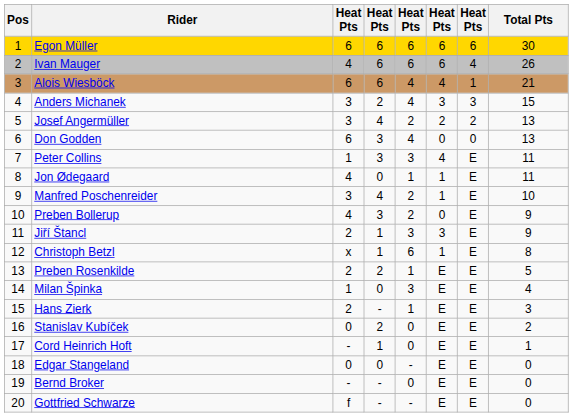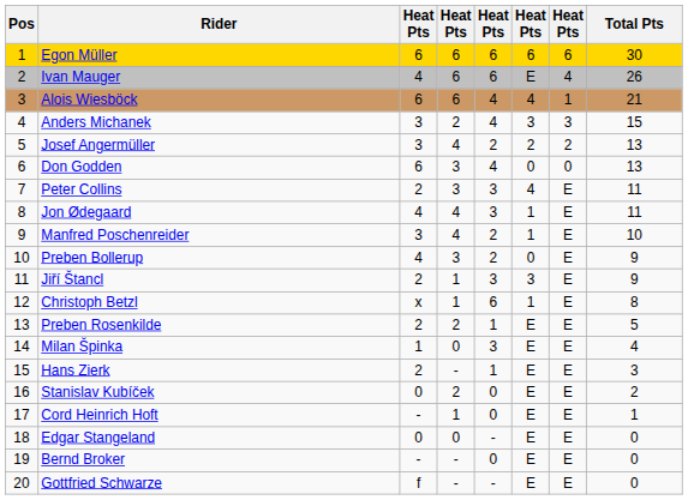 <table class="wikitable" style="font-size: 100%">
 <tr>
 <th width=20>Pos</th>
 <th width=400>Rider</th>
 <th width=20>Heat Pts</th>
 <th width=20>Heat Pts</th>
 <th width=20>Heat Pts</th>
 <th width=20>Heat Pts</th>
 <th width=20>Heat Pts</th>
 <th width=100>Total Pts</th>
 </tr>
 <tr align=center style="background-color: gold;">
 <td>1</td>
 <td align="left"> <a href='#'>Egon Müller</a></td>
 <td>6</td>
 <td>6</td>
 <td>6</td>
 <td>6</td>
 <td>6</td>
 <td>30</td>
 </tr>
 <tr align=center style="background-color: silver;">
 <td>2</td>
 <td align="left"> <a href='#'>Ivan Mauger</a></td>
 <td>4</td>
 <td>6</td>
 <td>6</td>
-<td>6</td>
+<td>E</td>
 <td>4</td>
 <td>26</td>
 </tr>
 <tr align=center style="background-color: #cc9966;">
 <td>3</td>
 <td align="left"> <a href='#'>Alois Wiesböck</a></td>
 <td>6</td>
 <td>6</td>
 <td>4</td>
 <td>4</td>
 <td>1</td>
 <td>21</td>
 </tr>
 <tr align=center>
 <td>4</td>
 <td align="left"> <a href='#'>Anders Michanek</a></td>
 <td>3</td>
 <td>2</td>
 <td>4</td>
 <td>3</td>
 <td>3</td>
 <td>15</td>
 </tr>
 <tr align=center>
 <td>5</td>
 <td align="left"> <a href='#'>Josef Angermüller</a></td>
 <td>3</td>
 <td>4</td>
 <td>2</td>
 <td>2</td>
 <td>2</td>
 <td>13</td>
 </tr>
 <tr align=center>
 <td>6</td>
 <td align="left"> <a href='#'>Don Godden</a></td>
 <td>6</td>
 <td>3</td>
 <td>4</td>
 <td>0</td>
 <td>0</td>
 <td>13</td>
 </tr>
 <tr align=center>
 <td>7</td>
 <td align="left"> <a href='#'>Peter Collins</a></td>
-<td>1</td>
+<td>2</td>
 <td>3</td>
 <td>3</td>
 <td>4</td>
 <td>E</td>
 <td>11</td>
 </tr>
 <tr align=center>
 <td>8</td>
 <td align="left"> <a href='#'>Jon Ødegaard</a></td>
 <td>4</td>
-<td>0</td>
-<td>1</td>
+<td>4</td>
+<td>3</td>
 <td>1</td>
 <td>E</td>
 <td>11</td>
 </tr>
 <tr align=center>
 <td>9</td>
 <td align="left"> <a href='#'>Manfred Poschenreider</a></td>
 <td>3</td>
 <td>4</td>
 <td>2</td>
 <td>1</td>
 <td>E</td>
 <td>10</td>
 </tr>
 <tr align=center>
 <td>10</td>
 <td align="left"> <a href='#'>Preben Bollerup </a></td>
 <td>4</td>
 <td>3</td>
 <td>2</td>
 <td>0</td>
 <td>E</td>
 <td>9</td>
 </tr>
 <tr align=center>
 <td>11</td>
 <td align="left"> <a href='#'>Jiří Štancl</a></td>
 <td>2</td>
 <td>1</td>
 <td>3</td>
 <td>3</td>
 <td>E</td>
 <td>9</td>
 </tr>
 <tr align=center>
 <td>12</td>
 <td align="left"> <a href='#'>Christoph Betzl</a></td>
 <td>x</td>
 <td>1</td>
 <td>6</td>
 <td>1</td>
 <td>E</td>
 <td>8</td>
 </tr>
 <tr align=center>
 <td>13</td>
 <td align="left"> <a href='#'>Preben Rosenkilde</a></td>
 <td>2</td>
 <td>2</td>
 <td>1</td>
 <td>E</td>
 <td>E</td>
 <td>5</td>
 </tr>
 <tr align=center>
 <td>14</td>
 <td align="left"> <a href='#'>Milan Špinka</a></td>
 <td>1</td>
 <td>0</td>
 <td>3</td>
 <td>E</td>
 <td>E</td>
 <td>4</td>
 </tr>
 <tr align=center>
 <td>15</td>
 <td align="left"> <a href='#'>Hans Zierk</a></td>
 <td>2</td>
 <td>-</td>
 <td>1</td>
 <td>E</td>
 <td>E</td>
 <td>3</td>
 </tr>
 <tr align=center>
 <td>16</td>
 <td align="left"> <a href='#'>Stanislav Kubíček</a></td>
 <td>0</td>
 <td>2</td>
 <td>0</td>
 <td>E</td>
 <td>E</td>
 <td>2</td>
 </tr>
 <tr align=center>
 <td>17</td>
 <td align="left"> <a href='#'>Cord Heinrich Hoft</a></td>
 <td>-</td>
 <td>1</td>
 <td>0</td>
 <td>E</td>
 <td>E</td>
 <td>1</td>
 </tr>
 <tr align=center>
 <td>18</td>
 <td align="left"> <a href='#'>Edgar Stangeland</a></td>
 <td>0</td>
 <td>0</td>
 <td>-</td>
 <td>E</td>
 <td>E</td>
 <td>0</td>
 </tr>
 <tr align=center>
 <td>19</td>
 <td align="left"> <a href='#'>Bernd Broker</a></td>
 <td>-</td>
 <td>-</td>
 <td>0</td>
 <td>E</td>
 <td>E</td>
 <td>0</td>
 </tr>
 <tr align=center>
 <td>20</td>
 <td align="left"> <a href='#'>Gottfried Schwarze</a></td>
 <td>f</td>
 <td>-</td>
 <td>-</td>
 <td>E</td>
 <td>E</td>
 <td>0</td>
 </tr>
 </table>
